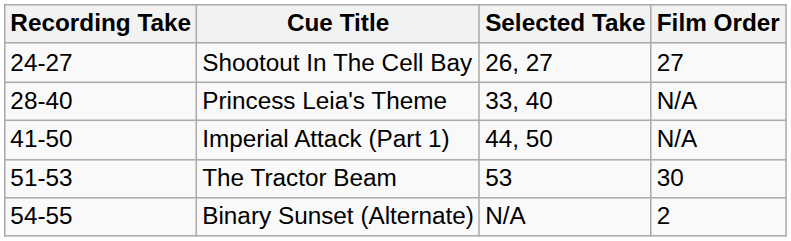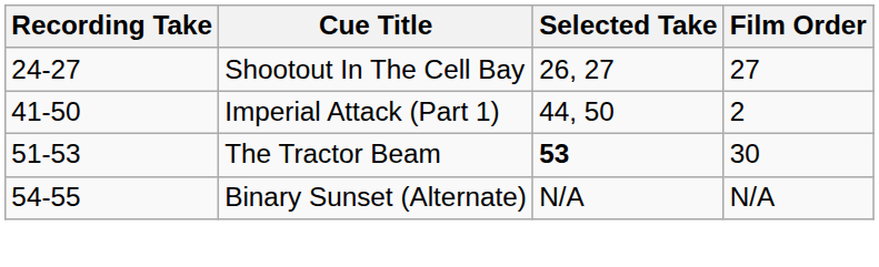 <table class="wikitable">
 <tr>
 <th>Recording Take</th>
 <th>Cue Title</th>
 <th>Selected Take</th>
 <th>Film Order</th>
 </tr>
 <tr>
 <td>24-27</td>
 <td>Shootout In The Cell Bay</td>
 <td>26, 27</td>
 <td>27</td>
 </tr>
 <tr>
-<td>28-40</td>
-<td>Princess Leia's Theme</td>
-<td>33, 40</td>
-<td>N/A</td>
-</tr>
-<tr>
 <td>41-50</td>
 <td>Imperial Attack (Part 1)</td>
 <td>44, 50</td>
-<td>N/A</td>
+<td>2</td>
 </tr>
 <tr>
 <td>51-53</td>
 <td>The Tractor Beam</td>
-<td>53</td>
+<td><strong>53</strong></td>
 <td>30</td>
 </tr>
 <tr>
 <td>54-55</td>
 <td>Binary Sunset (Alternate)</td>
 <td>N/A</td>
-<td>2</td>
+<td>N/A</td>
 </tr>
 </table>
